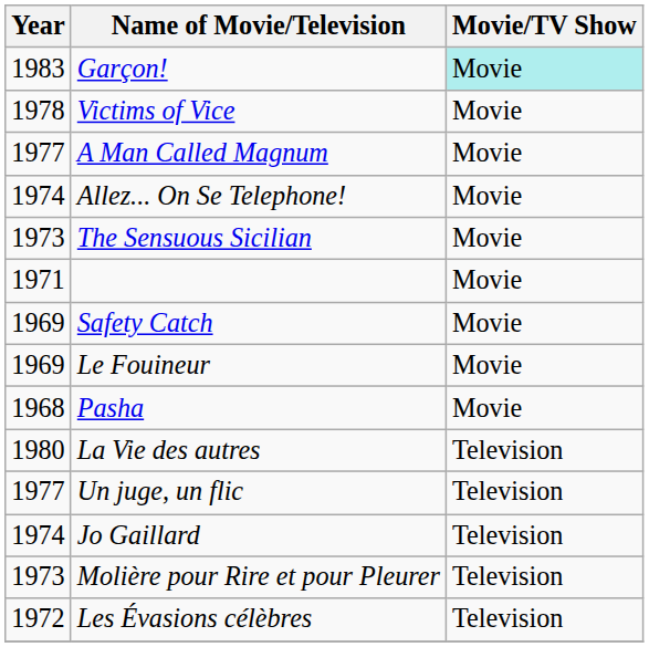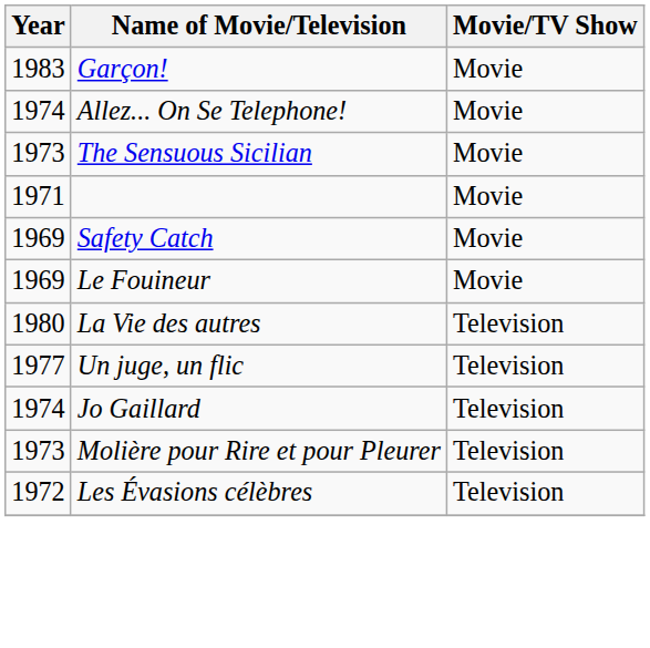 <table class="wikitable sortable">
 <tr>
 <th>Year</th>
 <th>Name of Movie/Television</th>
 <th>Movie/TV Show</th>
 </tr>
 <tr>
 <td>1983</td>
 <td><em><a href='#'>Garçon!</a></em></td>
-<td style="background: paleturquoise;">Movie </td>
-</tr>
-<tr>
-<td>1978</td>
-<td><em><a href='#'>Victims of Vice</a></em></td>
-<td>Movie </td>
-</tr>
-<tr>
-<td>1977</td>
-<td><em><a href='#'>A Man Called Magnum</a></em></td>
 <td>Movie </td>
 </tr>
 <tr>
 <td>1974</td>
 <td><em>Allez... On Se Telephone!</em></td>
 <td>Movie </td>
 </tr>
 <tr>
 <td>1973</td>
 <td><em><a href='#'>The Sensuous Sicilian</a></em></td>
 <td>Movie </td>
 </tr>
 <tr>
 <td>1971</td>
 <td><em></em></td>
 <td>Movie </td>
 </tr>
 <tr>
 <td>1969</td>
 <td><em><a href='#'>Safety Catch</a></em></td>
 <td>Movie </td>
 </tr>
 <tr>
 <td>1969</td>
 <td><em>Le Fouineur</em></td>
-<td>Movie </td>
-</tr>
-<tr>
-<td>1968</td>
-<td><em><a href='#'>Pasha</a></em></td>
 <td>Movie </td>
 </tr>
 <tr>
 <td>1980</td>
 <td><em>La Vie des autres</em></td>
 <td>Television </td>
 </tr>
 <tr>
 <td>1977</td>
 <td><em>Un juge, un flic</em></td>
 <td>Television </td>
 </tr>
 <tr>
 <td>1974</td>
 <td><em>Jo Gaillard</em></td>
 <td>Television </td>
 </tr>
 <tr>
 <td>1973</td>
 <td><em>Molière pour Rire et pour Pleurer</em></td>
 <td>Television </td>
 </tr>
 <tr>
 <td>1972</td>
 <td><em>Les Évasions célèbres</em></td>
 <td>Television </td>
 </tr>
 <tr>
 </tr>
 </table>
